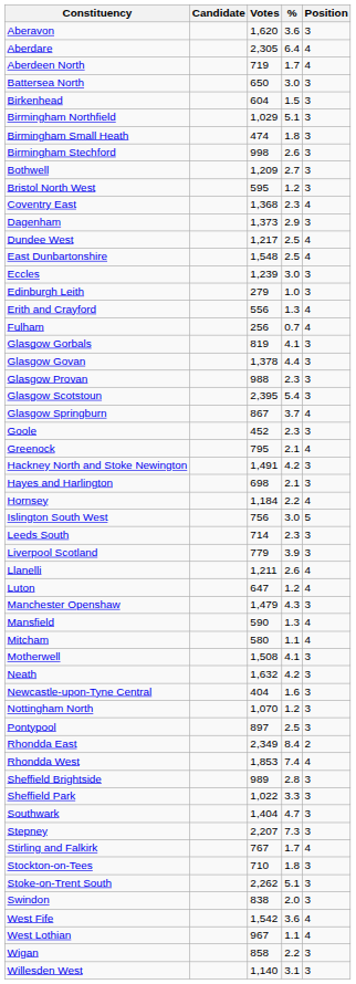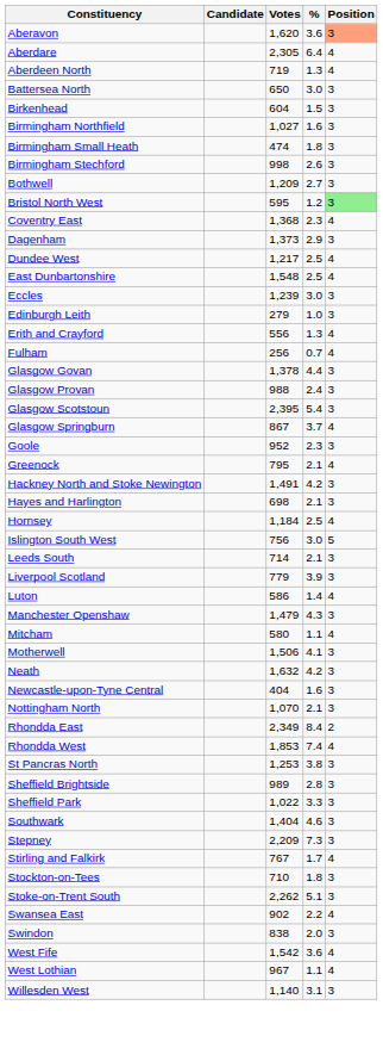 <table class="wikitable sortable">
 <tr>
 <th>Constituency</th>
 <th>Candidate</th>
 <th>Votes</th>
 <th>%</th>
 <th>Position</th>
 </tr>
 <tr>
 <td><a href='#'>Aberavon</a></td>
 <td></td>
 <td>1,620</td>
 <td>3.6</td>
-<td>3</td>
+<td style="background: lightsalmon;">3</td>
 </tr>
 <tr>
 <td><a href='#'>Aberdare</a></td>
 <td></td>
 <td>2,305</td>
 <td>6.4</td>
 <td>4</td>
 </tr>
 <tr>
 <td><a href='#'>Aberdeen North</a></td>
 <td></td>
 <td>719</td>
-<td>1.7</td>
+<td>1.3</td>
 <td>4</td>
 </tr>
 <tr>
 <td><a href='#'>Battersea North</a></td>
 <td></td>
 <td>650</td>
 <td>3.0</td>
 <td>3</td>
 </tr>
 <tr>
 <td><a href='#'>Birkenhead</a></td>
 <td></td>
 <td>604</td>
 <td>1.5</td>
 <td>3</td>
 </tr>
 <tr>
 <td><a href='#'>Birmingham Northfield</a></td>
 <td></td>
-<td>1,029</td>
-<td>5.1</td>
+<td>1,027</td>
+<td>1.6</td>
 <td>3</td>
 </tr>
 <tr>
 <td><a href='#'>Birmingham Small Heath</a></td>
 <td></td>
 <td>474</td>
 <td>1.8</td>
 <td>3</td>
 </tr>
 <tr>
 <td><a href='#'>Birmingham Stechford</a></td>
 <td></td>
 <td>998</td>
 <td>2.6</td>
 <td>3</td>
 </tr>
 <tr>
 <td><a href='#'>Bothwell</a></td>
 <td></td>
 <td>1,209</td>
 <td>2.7</td>
 <td>3</td>
 </tr>
 <tr>
 <td><a href='#'>Bristol North West</a></td>
 <td></td>
 <td>595</td>
 <td>1.2</td>
-<td>3</td>
+<td style="background: lightgreen;">3</td>
 </tr>
 <tr>
 <td><a href='#'>Coventry East</a></td>
 <td></td>
 <td>1,368</td>
 <td>2.3</td>
 <td>4</td>
 </tr>
 <tr>
 <td><a href='#'>Dagenham</a></td>
 <td></td>
 <td>1,373</td>
 <td>2.9</td>
 <td>3</td>
 </tr>
 <tr>
 <td><a href='#'>Dundee West</a></td>
 <td></td>
 <td>1,217</td>
 <td>2.5</td>
 <td>4</td>
 </tr>
 <tr>
 <td><a href='#'>East Dunbartonshire</a></td>
 <td></td>
 <td>1,548</td>
 <td>2.5</td>
 <td>4</td>
 </tr>
 <tr>
 <td><a href='#'>Eccles</a></td>
 <td></td>
 <td>1,239</td>
 <td>3.0</td>
 <td>3</td>
 </tr>
 <tr>
 <td><a href='#'>Edinburgh Leith</a></td>
 <td></td>
 <td>279</td>
 <td>1.0</td>
 <td>3</td>
 </tr>
 <tr>
 <td><a href='#'>Erith and Crayford</a></td>
 <td></td>
 <td>556</td>
 <td>1.3</td>
 <td>4</td>
 </tr>
 <tr>
 <td><a href='#'>Fulham</a></td>
 <td></td>
 <td>256</td>
 <td>0.7</td>
 <td>4</td>
 </tr>
 <tr>
-<td><a href='#'>Glasgow Gorbals</a></td>
-<td></td>
-<td>819</td>
-<td>4.1</td>
-<td>3</td>
-</tr>
-<tr>
 <td><a href='#'>Glasgow Govan</a></td>
 <td></td>
 <td>1,378</td>
 <td>4.4</td>
 <td>3</td>
 </tr>
 <tr>
 <td><a href='#'>Glasgow Provan</a></td>
 <td></td>
 <td>988</td>
-<td>2.3</td>
+<td>2.4</td>
 <td>3</td>
 </tr>
 <tr>
 <td><a href='#'>Glasgow Scotstoun</a></td>
 <td></td>
 <td>2,395</td>
 <td>5.4</td>
 <td>3</td>
 </tr>
 <tr>
 <td><a href='#'>Glasgow Springburn</a></td>
 <td></td>
 <td>867</td>
 <td>3.7</td>
 <td>4</td>
 </tr>
 <tr>
 <td><a href='#'>Goole</a></td>
 <td></td>
-<td>452</td>
+<td>952</td>
 <td>2.3</td>
 <td>3</td>
 </tr>
 <tr>
 <td><a href='#'>Greenock</a></td>
 <td></td>
 <td>795</td>
 <td>2.1</td>
 <td>4</td>
 </tr>
 <tr>
 <td><a href='#'>Hackney North and Stoke Newington</a></td>
 <td></td>
 <td>1,491</td>
 <td>4.2</td>
 <td>3</td>
 </tr>
 <tr>
 <td><a href='#'>Hayes and Harlington</a></td>
 <td></td>
 <td>698</td>
 <td>2.1</td>
 <td>3</td>
 </tr>
 <tr>
 <td><a href='#'>Hornsey</a></td>
 <td></td>
 <td>1,184</td>
-<td>2.2</td>
+<td>2.5</td>
 <td>4</td>
 </tr>
 <tr>
 <td><a href='#'>Islington South West</a></td>
 <td></td>
 <td>756</td>
 <td>3.0</td>
 <td>5</td>
 </tr>
 <tr>
 <td><a href='#'>Leeds South</a></td>
 <td></td>
 <td>714</td>
-<td>2.3</td>
+<td>2.1</td>
 <td>3</td>
 </tr>
 <tr>
 <td><a href='#'>Liverpool Scotland</a></td>
 <td></td>
 <td>779</td>
 <td>3.9</td>
 <td>3</td>
 </tr>
 <tr>
-<td><a href='#'>Llanelli</a></td>
-<td></td>
-<td>1,211</td>
-<td>2.6</td>
-<td>4</td>
-</tr>
-<tr>
 <td><a href='#'>Luton</a></td>
 <td></td>
-<td>647</td>
-<td>1.2</td>
+<td>586</td>
+<td>1.4</td>
 <td>4</td>
 </tr>
 <tr>
 <td><a href='#'>Manchester Openshaw</a></td>
 <td></td>
 <td>1,479</td>
 <td>4.3</td>
 <td>3</td>
-</tr>
-<tr>
-<td><a href='#'>Mansfield</a></td>
-<td></td>
-<td>590</td>
-<td>1.3</td>
-<td>4</td>
 </tr>
 <tr>
 <td><a href='#'>Mitcham</a></td>
 <td></td>
 <td>580</td>
 <td>1.1</td>
 <td>4</td>
 </tr>
 <tr>
 <td><a href='#'>Motherwell</a></td>
 <td></td>
-<td>1,508</td>
+<td>1,506</td>
 <td>4.1</td>
 <td>3</td>
 </tr>
 <tr>
 <td><a href='#'>Neath</a></td>
 <td></td>
 <td>1,632</td>
 <td>4.2</td>
 <td>3</td>
 </tr>
 <tr>
 <td><a href='#'>Newcastle-upon-Tyne Central</a></td>
 <td></td>
 <td>404</td>
 <td>1.6</td>
 <td>3</td>
 </tr>
 <tr>
 <td><a href='#'>Nottingham North</a></td>
 <td></td>
 <td>1,070</td>
-<td>1.2</td>
-<td>3</td>
-</tr>
-<tr>
-<td><a href='#'>Pontypool</a></td>
-<td></td>
-<td>897</td>
-<td>2.5</td>
+<td>2.1</td>
 <td>3</td>
 </tr>
 <tr>
 <td><a href='#'>Rhondda East</a></td>
 <td></td>
 <td>2,349</td>
 <td>8.4</td>
 <td>2</td>
 </tr>
 <tr>
 <td><a href='#'>Rhondda West</a></td>
 <td></td>
 <td>1,853</td>
 <td>7.4</td>
 <td>4</td>
+</tr>
+<tr>
+<td><a href='#'>St Pancras North</a></td>
+<td></td>
+<td>1,253</td>
+<td>3.8</td>
+<td>3</td>
 </tr>
 <tr>
 <td><a href='#'>Sheffield Brightside</a></td>
 <td></td>
 <td>989</td>
 <td>2.8</td>
 <td>3</td>
 </tr>
 <tr>
 <td><a href='#'>Sheffield Park</a></td>
 <td></td>
 <td>1,022</td>
 <td>3.3</td>
 <td>3</td>
 </tr>
 <tr>
 <td><a href='#'>Southwark</a></td>
 <td></td>
 <td>1,404</td>
-<td>4.7</td>
+<td>4.6</td>
 <td>3</td>
 </tr>
 <tr>
 <td><a href='#'>Stepney</a></td>
 <td></td>
-<td>2,207</td>
+<td>2,209</td>
 <td>7.3</td>
 <td>3</td>
 </tr>
 <tr>
 <td><a href='#'>Stirling and Falkirk</a></td>
 <td></td>
 <td>767</td>
 <td>1.7</td>
 <td>4</td>
 </tr>
 <tr>
 <td><a href='#'>Stockton-on-Tees</a></td>
 <td></td>
 <td>710</td>
 <td>1.8</td>
 <td>3</td>
 </tr>
 <tr>
 <td><a href='#'>Stoke-on-Trent South</a></td>
 <td></td>
 <td>2,262</td>
 <td>5.1</td>
 <td>3</td>
 </tr>
 <tr>
+<td><a href='#'>Swansea East</a></td>
+<td></td>
+<td>902</td>
+<td>2.2</td>
+<td>4</td>
+</tr>
+<tr>
 <td><a href='#'>Swindon</a></td>
 <td></td>
 <td>838</td>
 <td>2.0</td>
 <td>3</td>
 </tr>
 <tr>
 <td><a href='#'>West Fife</a></td>
 <td></td>
 <td>1,542</td>
 <td>3.6</td>
 <td>4</td>
 </tr>
 <tr>
 <td><a href='#'>West Lothian</a></td>
 <td></td>
 <td>967</td>
 <td>1.1</td>
 <td>4</td>
 </tr>
 <tr>
-<td><a href='#'>Wigan</a></td>
-<td></td>
-<td>858</td>
-<td>2.2</td>
-<td>3</td>
-</tr>
-<tr>
 <td><a href='#'>Willesden West</a></td>
 <td></td>
 <td>1,140</td>
 <td>3.1</td>
 <td>3</td>
 </tr>
 </table>
